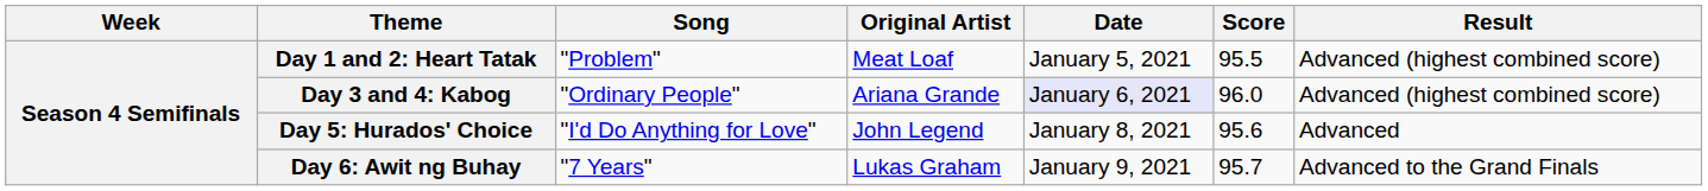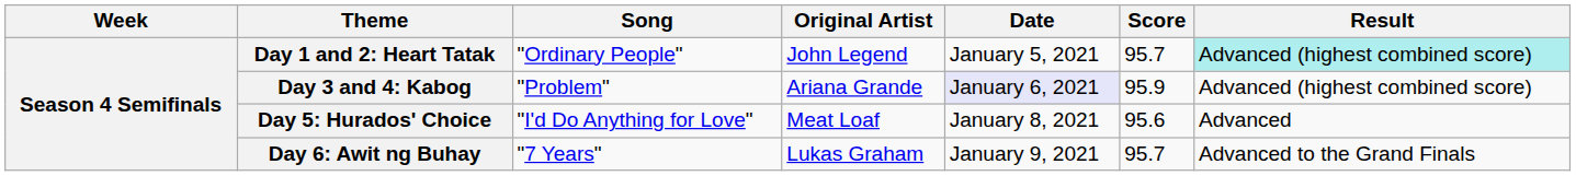 <table class="wikitable sortable" style="width:95%; margin:1em auto;">
 <tr>
 <th scope="col">Week</th>
 <th scope="col">Theme</th>
 <th scope="col">Song</th>
 <th scope="col">Original Artist</th>
 <th scope="col">Date</th>
 <th scope="col">Score</th>
 <th scope="col">Result</th>
 </tr>
 <tr>
 <th scope="row" rowspan="4">Season 4 Semifinals</th>
 <th>Day 1 and 2: Heart Tatak</th>
-<td>"<a href='#'>Problem</a>"</td>
-<td><a href='#'>Meat Loaf</a></td>
+<td>"<a href='#'>Ordinary People</a>"</td>
+<td><a href='#'>John Legend</a></td>
 <td>January 5, 2021</td>
-<td>95.5</td>
-<td>Advanced (highest combined score)</td>
+<td>95.7</td>
+<td style="background: paleturquoise;">Advanced (highest combined score)</td>
 </tr>
 <tr>
 <th>Day 3 and 4: Kabog</th>
-<td>"<a href='#'>Ordinary People</a>"</td>
+<td>"<a href='#'>Problem</a>"</td>
 <td><a href='#'>Ariana Grande</a></td>
 <td style="background: lavender;">January 6, 2021</td>
-<td>96.0</td>
+<td>95.9</td>
 <td>Advanced (highest combined score)</td>
 </tr>
 <tr>
 <th>Day 5: Hurados' Choice</th>
 <td>"<a href='#'>I'd Do Anything for Love</a>"</td>
-<td><a href='#'>John Legend</a></td>
+<td><a href='#'>Meat Loaf</a></td>
 <td>January 8, 2021</td>
 <td>95.6</td>
 <td>Advanced</td>
 </tr>
 <tr>
 <th>Day 6: Awit ng Buhay</th>
 <td>"<a href='#'>7 Years</a>"</td>
 <td><a href='#'>Lukas Graham</a></td>
 <td>January 9, 2021</td>
 <td>95.7</td>
 <td>Advanced to the Grand Finals</td>
 </tr>
 </table>
